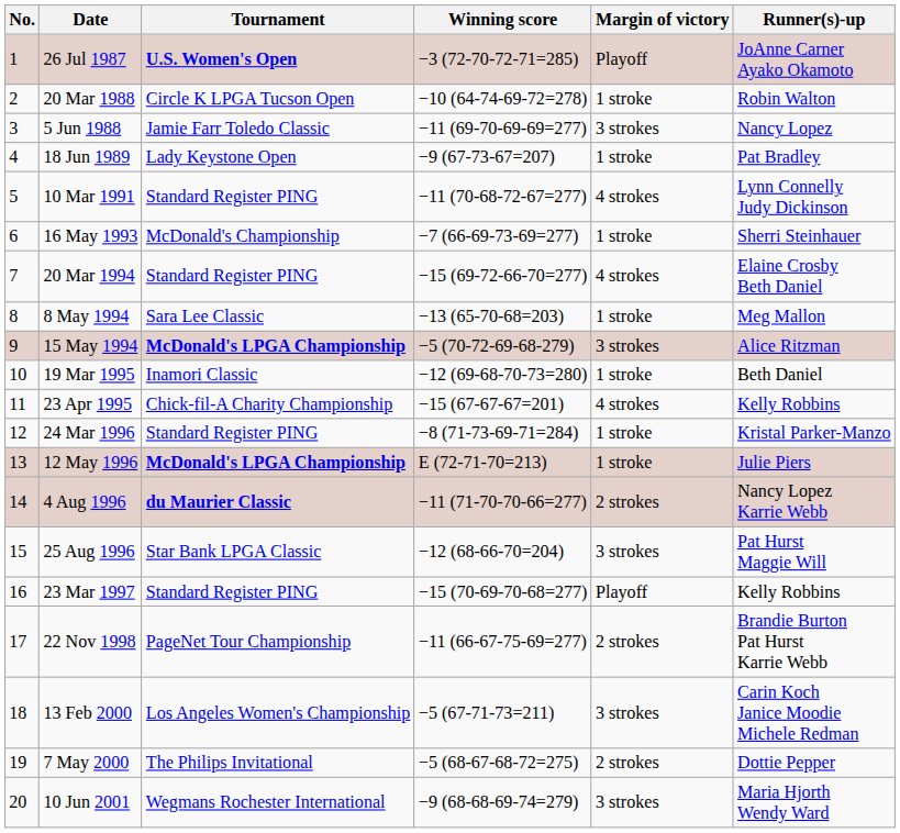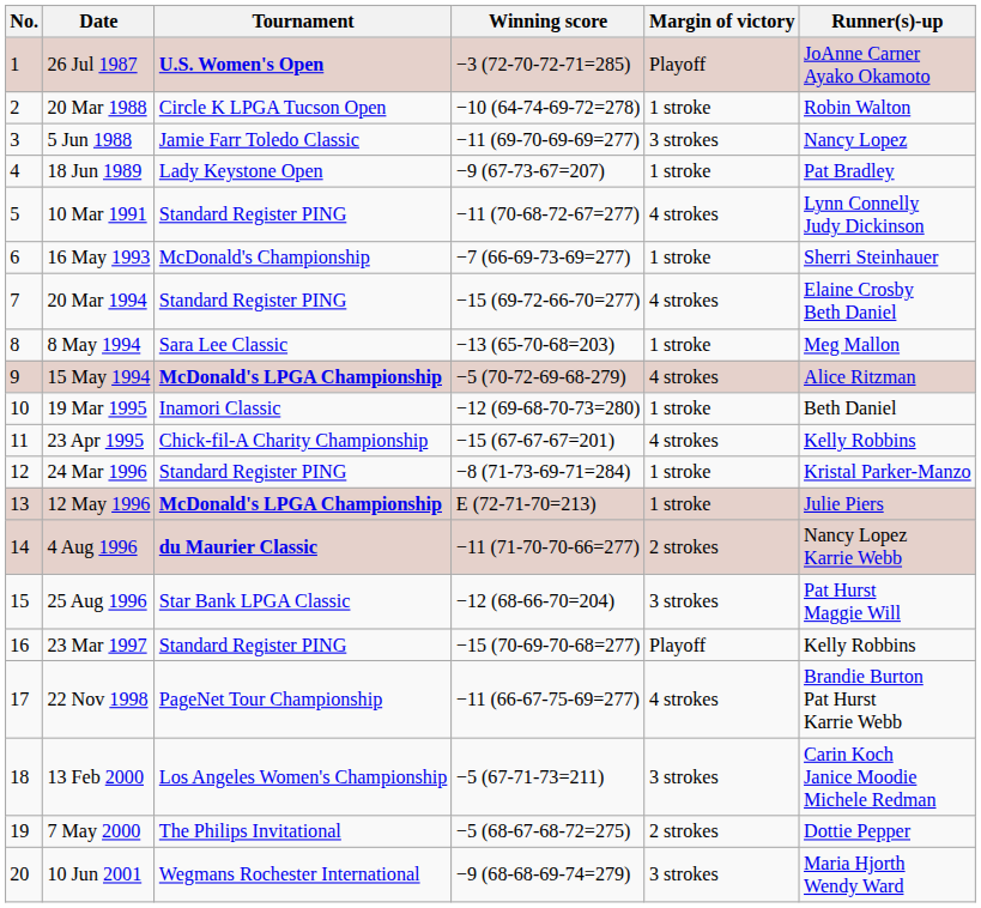 <table class="wikitable" style="font-size:95%;">
 <tr>
 <th>No.</th>
 <th>Date</th>
 <th>Tournament</th>
 <th>Winning score</th>
 <th>Margin of victory</th>
 <th>Runner(s)-up</th>
 </tr>
 <tr style="background:#e5d1cb;">
 <td>1</td>
 <td>26 Jul <a href='#'>1987</a></td>
 <td><strong><a href='#'>U.S. Women's Open</a></strong></td>
 <td>−3 (72-70-72-71=285)</td>
 <td>Playoff</td>
 <td> <a href='#'>JoAnne Carner</a><br> <a href='#'>Ayako Okamoto</a></td>
 </tr>
 <tr>
 <td>2</td>
 <td>20 Mar <a href='#'>1988</a></td>
 <td><a href='#'>Circle K LPGA Tucson Open</a></td>
 <td>−10 (64-74-69-72=278)</td>
 <td>1 stroke</td>
 <td> <a href='#'>Robin Walton</a></td>
 </tr>
 <tr>
 <td>3</td>
 <td>5 Jun <a href='#'>1988</a></td>
 <td><a href='#'>Jamie Farr Toledo Classic</a></td>
 <td>−11 (69-70-69-69=277)</td>
 <td>3 strokes</td>
 <td> <a href='#'>Nancy Lopez</a></td>
 </tr>
 <tr>
 <td>4</td>
 <td>18 Jun <a href='#'>1989</a></td>
 <td><a href='#'>Lady Keystone Open</a></td>
 <td>−9 (67-73-67=207)</td>
 <td>1 stroke</td>
 <td> <a href='#'>Pat Bradley</a></td>
 </tr>
 <tr>
 <td>5</td>
 <td>10 Mar <a href='#'>1991</a></td>
 <td><a href='#'>Standard Register PING</a></td>
 <td>−11 (70-68-72-67=277)</td>
 <td>4 strokes</td>
 <td> <a href='#'>Lynn Connelly</a><br> <a href='#'>Judy Dickinson</a></td>
 </tr>
 <tr>
 <td>6</td>
 <td>16 May <a href='#'>1993</a></td>
 <td><a href='#'>McDonald's Championship</a></td>
 <td>−7 (66-69-73-69=277)</td>
 <td>1 stroke</td>
 <td> <a href='#'>Sherri Steinhauer</a></td>
 </tr>
 <tr>
 <td>7</td>
 <td>20 Mar <a href='#'>1994</a></td>
 <td><a href='#'>Standard Register PING</a></td>
 <td>−15 (69-72-66-70=277)</td>
 <td>4 strokes</td>
 <td> <a href='#'>Elaine Crosby</a><br> <a href='#'>Beth Daniel</a></td>
 </tr>
 <tr>
 <td>8</td>
 <td>8 May <a href='#'>1994</a></td>
 <td><a href='#'>Sara Lee Classic</a></td>
 <td>−13 (65-70-68=203)</td>
 <td>1 stroke</td>
 <td> <a href='#'>Meg Mallon</a></td>
 </tr>
 <tr style="background:#e5d1cb;">
 <td>9</td>
 <td>15 May <a href='#'>1994</a></td>
 <td><strong><a href='#'>McDonald's LPGA Championship</a></strong></td>
 <td>−5 (70-72-69-68-279)</td>
-<td>3 strokes</td>
+<td>4 strokes</td>
 <td> <a href='#'>Alice Ritzman</a></td>
 </tr>
 <tr>
 <td>10</td>
 <td>19 Mar <a href='#'>1995</a></td>
 <td><a href='#'>Inamori Classic</a></td>
 <td>−12 (69-68-70-73=280)</td>
 <td>1 stroke</td>
 <td> Beth Daniel</td>
 </tr>
 <tr>
 <td>11</td>
 <td>23 Apr <a href='#'>1995</a></td>
 <td><a href='#'>Chick-fil-A Charity Championship</a></td>
 <td>−15 (67-67-67=201)</td>
 <td>4 strokes</td>
 <td> <a href='#'>Kelly Robbins</a></td>
 </tr>
 <tr>
 <td>12</td>
 <td>24 Mar <a href='#'>1996</a></td>
 <td><a href='#'>Standard Register PING</a></td>
 <td>−8 (71-73-69-71=284)</td>
 <td>1 stroke</td>
 <td> <a href='#'>Kristal Parker-Manzo</a></td>
 </tr>
 <tr style="background:#e5d1cb;">
 <td>13</td>
 <td>12 May <a href='#'>1996</a></td>
 <td><strong><a href='#'>McDonald's LPGA Championship</a></strong></td>
 <td>E (72-71-70=213)</td>
 <td>1 stroke</td>
 <td> <a href='#'>Julie Piers</a></td>
 </tr>
 <tr style="background:#e5d1cb;">
 <td>14</td>
 <td>4 Aug <a href='#'>1996</a></td>
 <td><strong><a href='#'>du Maurier Classic</a></strong></td>
 <td>−11 (71-70-70-66=277)</td>
 <td>2 strokes</td>
 <td> Nancy Lopez<br> <a href='#'>Karrie Webb</a></td>
 </tr>
 <tr>
 <td>15</td>
 <td>25 Aug <a href='#'>1996</a></td>
 <td><a href='#'>Star Bank LPGA Classic</a></td>
 <td>−12 (68-66-70=204)</td>
 <td>3 strokes</td>
 <td> <a href='#'>Pat Hurst</a><br> <a href='#'>Maggie Will</a></td>
 </tr>
 <tr>
 <td>16</td>
 <td>23 Mar <a href='#'>1997</a></td>
 <td><a href='#'>Standard Register PING</a></td>
 <td>−15 (70-69-70-68=277)</td>
 <td>Playoff</td>
 <td> Kelly Robbins</td>
 </tr>
 <tr>
 <td>17</td>
 <td>22 Nov <a href='#'>1998</a></td>
 <td><a href='#'>PageNet Tour Championship</a></td>
 <td>−11 (66-67-75-69=277)</td>
-<td>2 strokes</td>
+<td>4 strokes</td>
 <td> <a href='#'>Brandie Burton</a><br> Pat Hurst<br> Karrie Webb</td>
 </tr>
 <tr>
 <td>18</td>
 <td>13 Feb <a href='#'>2000</a></td>
 <td><a href='#'>Los Angeles Women's Championship</a></td>
 <td>−5 (67-71-73=211)</td>
 <td>3 strokes</td>
 <td> <a href='#'>Carin Koch</a><br> <a href='#'>Janice Moodie</a><br> <a href='#'>Michele Redman</a></td>
 </tr>
 <tr>
 <td>19</td>
 <td>7 May <a href='#'>2000</a></td>
 <td><a href='#'>The Philips Invitational</a></td>
 <td>−5 (68-67-68-72=275)</td>
 <td>2 strokes</td>
 <td> <a href='#'>Dottie Pepper</a></td>
 </tr>
 <tr>
 <td>20</td>
 <td>10 Jun <a href='#'>2001</a></td>
 <td><a href='#'>Wegmans Rochester International</a></td>
 <td>−9 (68-68-69-74=279)</td>
 <td>3 strokes</td>
 <td> <a href='#'>Maria Hjorth</a><br> <a href='#'>Wendy Ward</a></td>
 </tr>
 </table>
